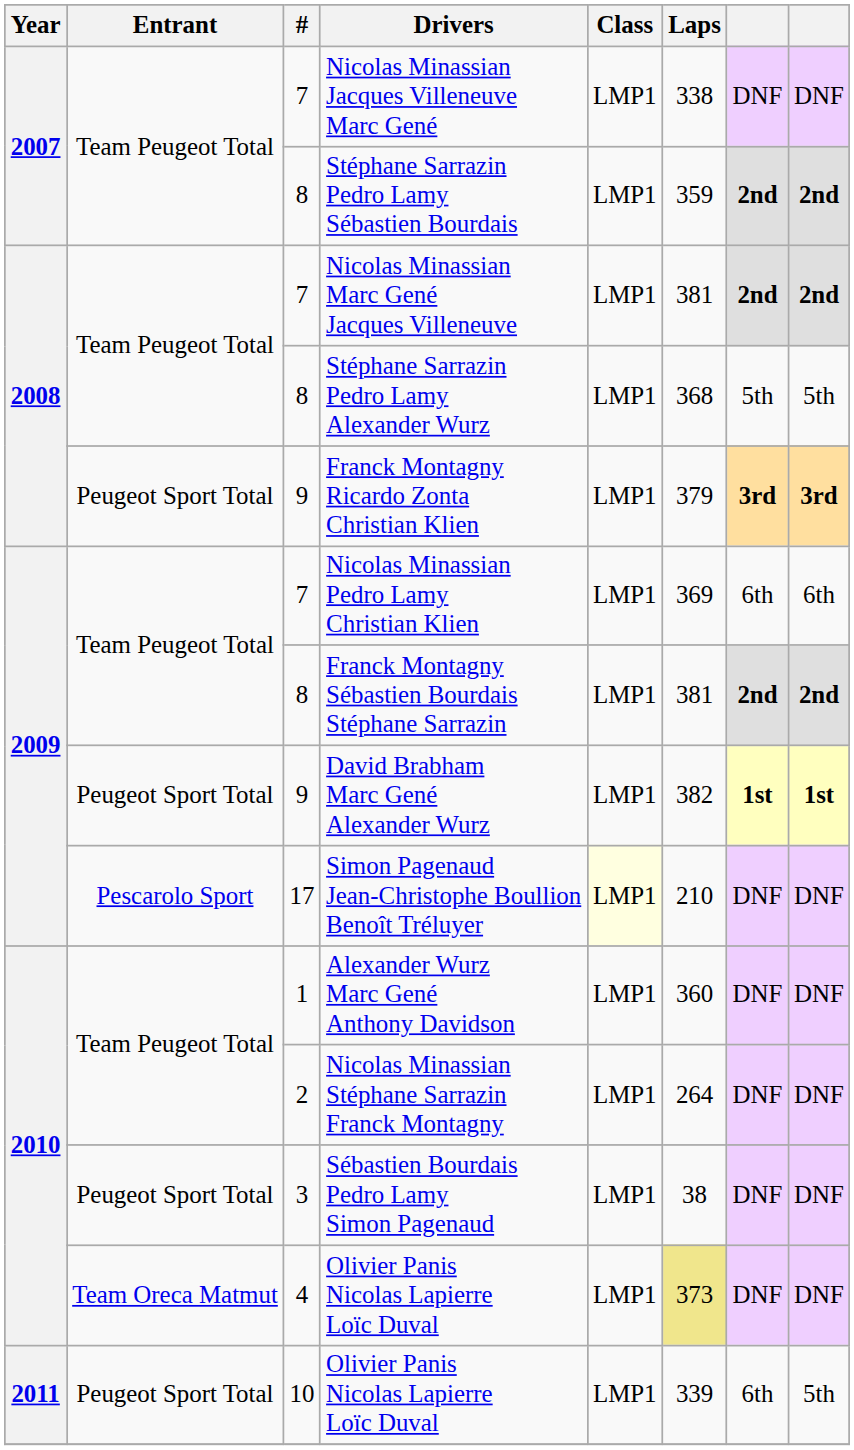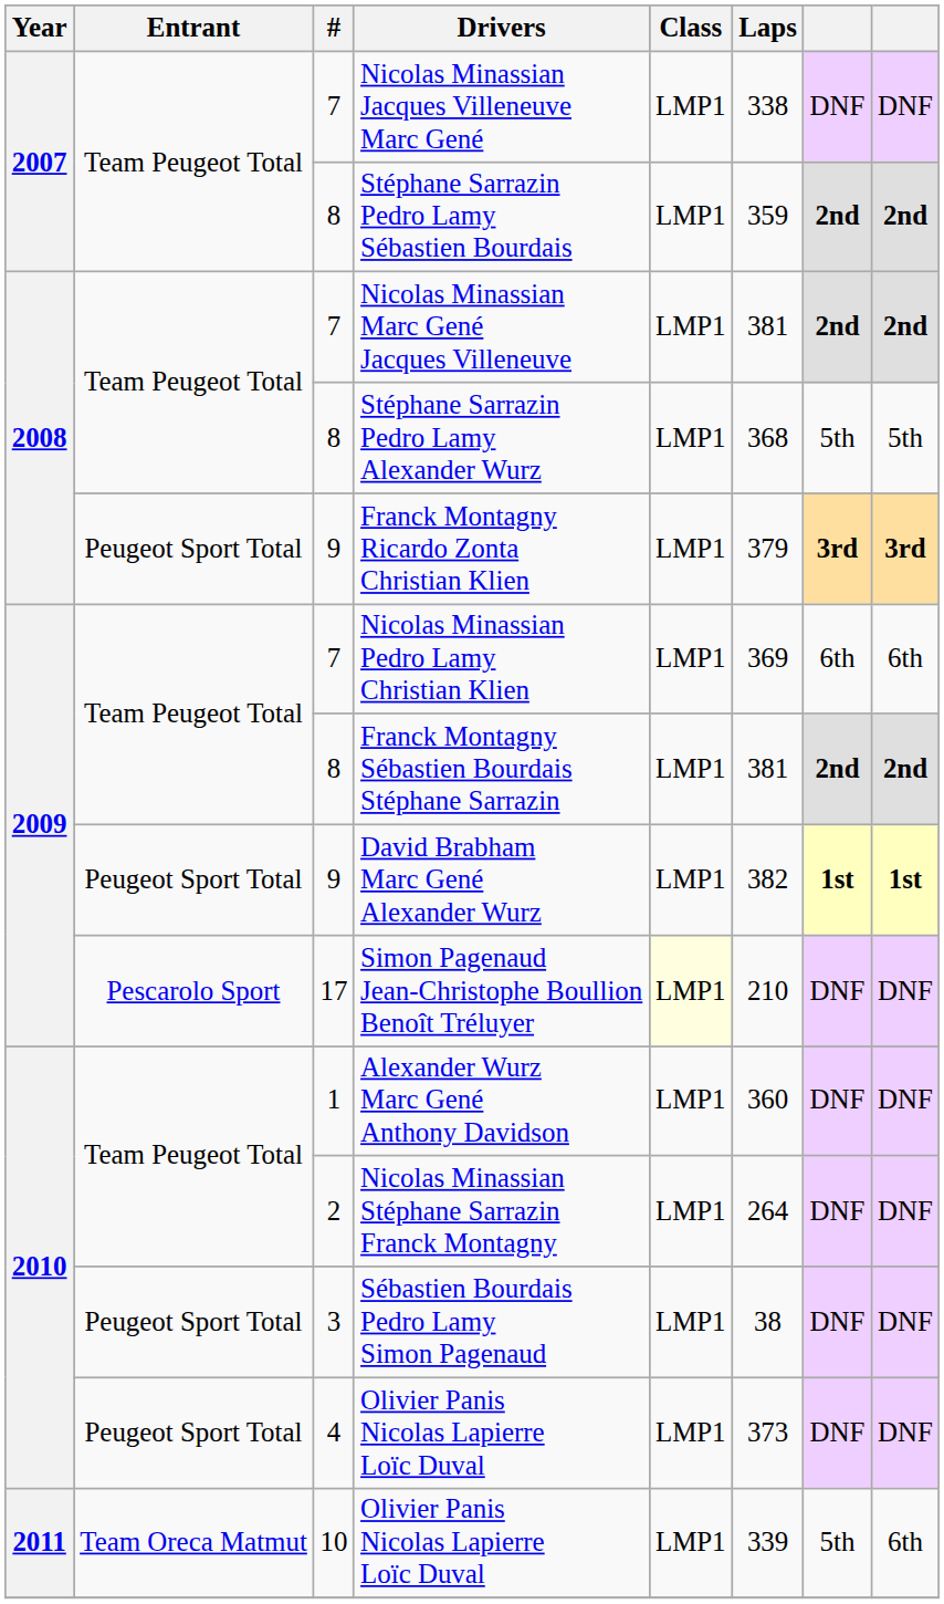 <table class="wikitable" style="text-align:center; font-size:90%">
 <tr>
 <th>Year</th>
 <th>Entrant</th>
 <th>#</th>
 <th>Drivers</th>
 <th>Class</th>
 <th>Laps</th>
 <th></th>
 <th></th>
 </tr>
 <tr>
 <th rowspan="2"><a href='#'>2007</a></th>
 <td rowspan="2"> Team Peugeot Total</td>
 <td align="center">7</td>
 <td align="left"> <a href='#'>Nicolas Minassian</a><br> <a href='#'>Jacques Villeneuve</a><br> <a href='#'>Marc Gené</a></td>
 <td align="center">LMP1</td>
 <td align="center">338</td>
 <td align="center" style="background:#EFCFFF;">DNF</td>
 <td align="center" style="background:#EFCFFF;">DNF</td>
 </tr>
 <tr>
 <td align="center">8</td>
 <td align="left"> <a href='#'>Stéphane Sarrazin</a><br> <a href='#'>Pedro Lamy</a><br> <a href='#'>Sébastien Bourdais</a></td>
 <td align="center">LMP1</td>
 <td align="center">359</td>
 <td align="center" style="background:#DFDFDF;"><strong>2nd</strong></td>
 <td align="center" style="background:#DFDFDF;"><strong>2nd</strong></td>
 </tr>
 <tr>
 <th rowspan="3"><a href='#'>2008</a></th>
 <td rowspan="2"> Team Peugeot Total</td>
 <td align="center">7</td>
 <td align="left"> <a href='#'>Nicolas Minassian</a><br> <a href='#'>Marc Gené</a><br> <a href='#'>Jacques Villeneuve</a></td>
 <td align="center">LMP1</td>
 <td align="center">381</td>
 <td align="center" style="background:#DFDFDF;"><strong>2nd</strong></td>
 <td align="center" style="background:#DFDFDF;"><strong>2nd</strong></td>
 </tr>
 <tr>
 <td align="center">8</td>
 <td align="left"> <a href='#'>Stéphane Sarrazin</a><br> <a href='#'>Pedro Lamy</a><br> <a href='#'>Alexander Wurz</a></td>
 <td align="center">LMP1</td>
 <td align="center">368</td>
 <td align="center">5th</td>
 <td align="center">5th</td>
 </tr>
 <tr>
 <td> Peugeot Sport Total</td>
 <td align="center">9</td>
 <td align="left"> <a href='#'>Franck Montagny</a><br> <a href='#'>Ricardo Zonta</a><br> <a href='#'>Christian Klien</a></td>
 <td align="center">LMP1</td>
 <td align="center">379</td>
 <td align="center" style="background:#FFDF9F;"><strong>3rd</strong></td>
 <td align="center" style="background:#FFDF9F;"><strong>3rd</strong></td>
 </tr>
 <tr>
 <th rowspan="4"><a href='#'>2009</a></th>
 <td rowspan="2"> Team Peugeot Total</td>
 <td align="center">7</td>
 <td align="left"> <a href='#'>Nicolas Minassian</a><br> <a href='#'>Pedro Lamy</a><br> <a href='#'>Christian Klien</a></td>
 <td align="center">LMP1</td>
 <td align="center">369</td>
 <td align="center">6th</td>
 <td align="center">6th</td>
 </tr>
 <tr>
 <td align="center">8</td>
 <td align="left"> <a href='#'>Franck Montagny</a><br> <a href='#'>Sébastien Bourdais</a><br> <a href='#'>Stéphane Sarrazin</a></td>
 <td align="center">LMP1</td>
 <td align="center">381</td>
 <td align="center" style="background:#DFDFDF;"><strong>2nd</strong></td>
 <td align="center" style="background:#DFDFDF;"><strong>2nd</strong></td>
 </tr>
 <tr>
 <td>  Peugeot Sport Total</td>
 <td align="center">9</td>
 <td align="left"> <a href='#'>David Brabham</a><br> <a href='#'>Marc Gené</a><br> <a href='#'>Alexander Wurz</a></td>
 <td align="center">LMP1</td>
 <td align="center">382</td>
 <td align="center" style="background:#FFFFBF;"><strong>1st</strong></td>
 <td align="center" style="background:#FFFFBF;"><strong>1st</strong></td>
 </tr>
 <tr>
 <td> <a href='#'>Pescarolo Sport</a></td>
 <td align="center">17</td>
 <td align="left"> <a href='#'>Simon Pagenaud</a><br> <a href='#'>Jean-Christophe Boullion</a><br> <a href='#'>Benoît Tréluyer</a></td>
 <td align="center" style="background: lightyellow;">LMP1</td>
 <td align="center">210</td>
 <td align="center" style="background:#EFCFFF;">DNF</td>
 <td align="center" style="background:#EFCFFF;">DNF</td>
 </tr>
 <tr>
 <th rowspan="4"><a href='#'>2010</a></th>
 <td rowspan="2"> Team Peugeot Total</td>
 <td align="center">1</td>
 <td align="left"> <a href='#'>Alexander Wurz</a><br> <a href='#'>Marc Gené</a><br> <a href='#'>Anthony Davidson</a></td>
 <td align="center">LMP1</td>
 <td align="center">360</td>
 <td align="center" style="background:#EFCFFF;">DNF</td>
 <td align="center" style="background:#EFCFFF;">DNF</td>
 </tr>
 <tr>
 <td align="center">2</td>
 <td align="left"> <a href='#'>Nicolas Minassian</a><br> <a href='#'>Stéphane Sarrazin</a><br> <a href='#'>Franck Montagny</a></td>
 <td align="center">LMP1</td>
 <td align="center">264</td>
 <td align="center" style="background:#EFCFFF;">DNF</td>
 <td align="center" style="background:#EFCFFF;">DNF</td>
 </tr>
 <tr>
 <td> Peugeot Sport Total</td>
 <td align="center">3</td>
 <td align="left"> <a href='#'>Sébastien Bourdais</a><br> <a href='#'>Pedro Lamy</a><br> <a href='#'>Simon Pagenaud</a></td>
 <td align="center">LMP1</td>
 <td align="center">38</td>
 <td align="center" style="background:#EFCFFF;">DNF</td>
 <td align="center" style="background:#EFCFFF;">DNF</td>
 </tr>
 <tr>
-<td> <a href='#'>Team Oreca Matmut</a></td>
+<td> Peugeot Sport Total</td>
 <td align="center">4</td>
 <td align="left"> <a href='#'>Olivier Panis</a><br> <a href='#'>Nicolas Lapierre</a><br> <a href='#'>Loïc Duval</a></td>
 <td align="center">LMP1</td>
-<td align="center" style="background: khaki;">373</td>
+<td align="center">373</td>
 <td align="center" style="background:#EFCFFF;">DNF</td>
 <td align="center" style="background:#EFCFFF;">DNF</td>
 </tr>
 <tr>
 <th><a href='#'>2011</a></th>
-<td>  Peugeot Sport Total</td>
+<td> <a href='#'>Team Oreca Matmut</a></td>
 <td align="center">10</td>
 <td align="left"> <a href='#'>Olivier Panis</a><br> <a href='#'>Nicolas Lapierre</a><br> <a href='#'>Loïc Duval</a></td>
 <td align="center">LMP1</td>
 <td align="center">339</td>
+<td align="center">5th</td>
 <td align="center">6th</td>
-<td align="center">5th</td>
 </tr>
 <tr>
 </tr>
 </table>
